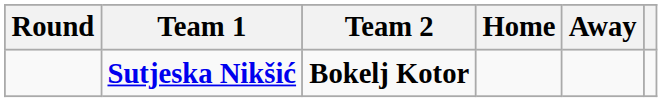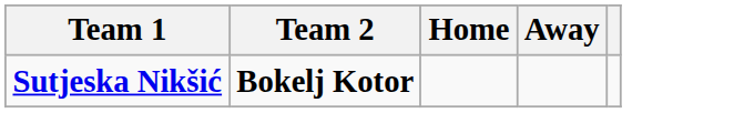 <table class="wikitable">
 <tr>
-<th>Round</th>
 <th>Team 1</th>
 <th>Team 2</th>
 <th>Home</th>
 <th>Away</th>
 <th></th>
 </tr>
 <tr>
-<td></td>
 <td><strong><a href='#'>Sutjeska Nikšić</a></strong></td>
 <td><strong>Bokelj Kotor</strong></td>
 <td></td>
 <td></td>
 <td></td>
 </tr>
 </table>
